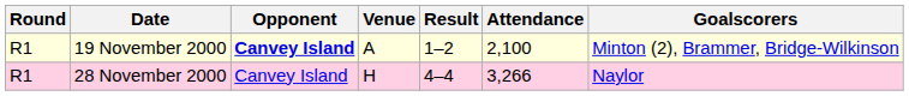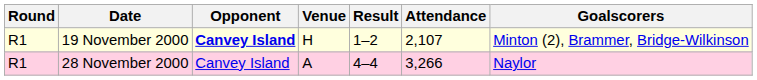 <table class="wikitable">
 <tr>
 <th>Round</th>
 <th>Date</th>
 <th>Opponent</th>
 <th>Venue</th>
 <th>Result</th>
 <th>Attendance</th>
 <th>Goalscorers</th>
 </tr>
 <tr style="background-color: #ffffdd;">
 <td>R1</td>
 <td>19 November 2000</td>
 <td><strong><a href='#'>Canvey Island</a></strong></td>
-<td>A</td>
+<td>H</td>
 <td>1–2</td>
-<td>2,100</td>
+<td>2,107</td>
 <td><a href='#'>Minton</a> (2), <a href='#'>Brammer</a>, <a href='#'>Bridge-Wilkinson</a></td>
 </tr>
 <tr style="background-color: #ffd0e3;">
 <td>R1</td>
 <td>28 November 2000</td>
 <td><a href='#'>Canvey Island</a></td>
-<td>H</td>
+<td>A</td>
 <td>4–4</td>
 <td>3,266</td>
 <td><a href='#'>Naylor</a></td>
 </tr>
 </table>
